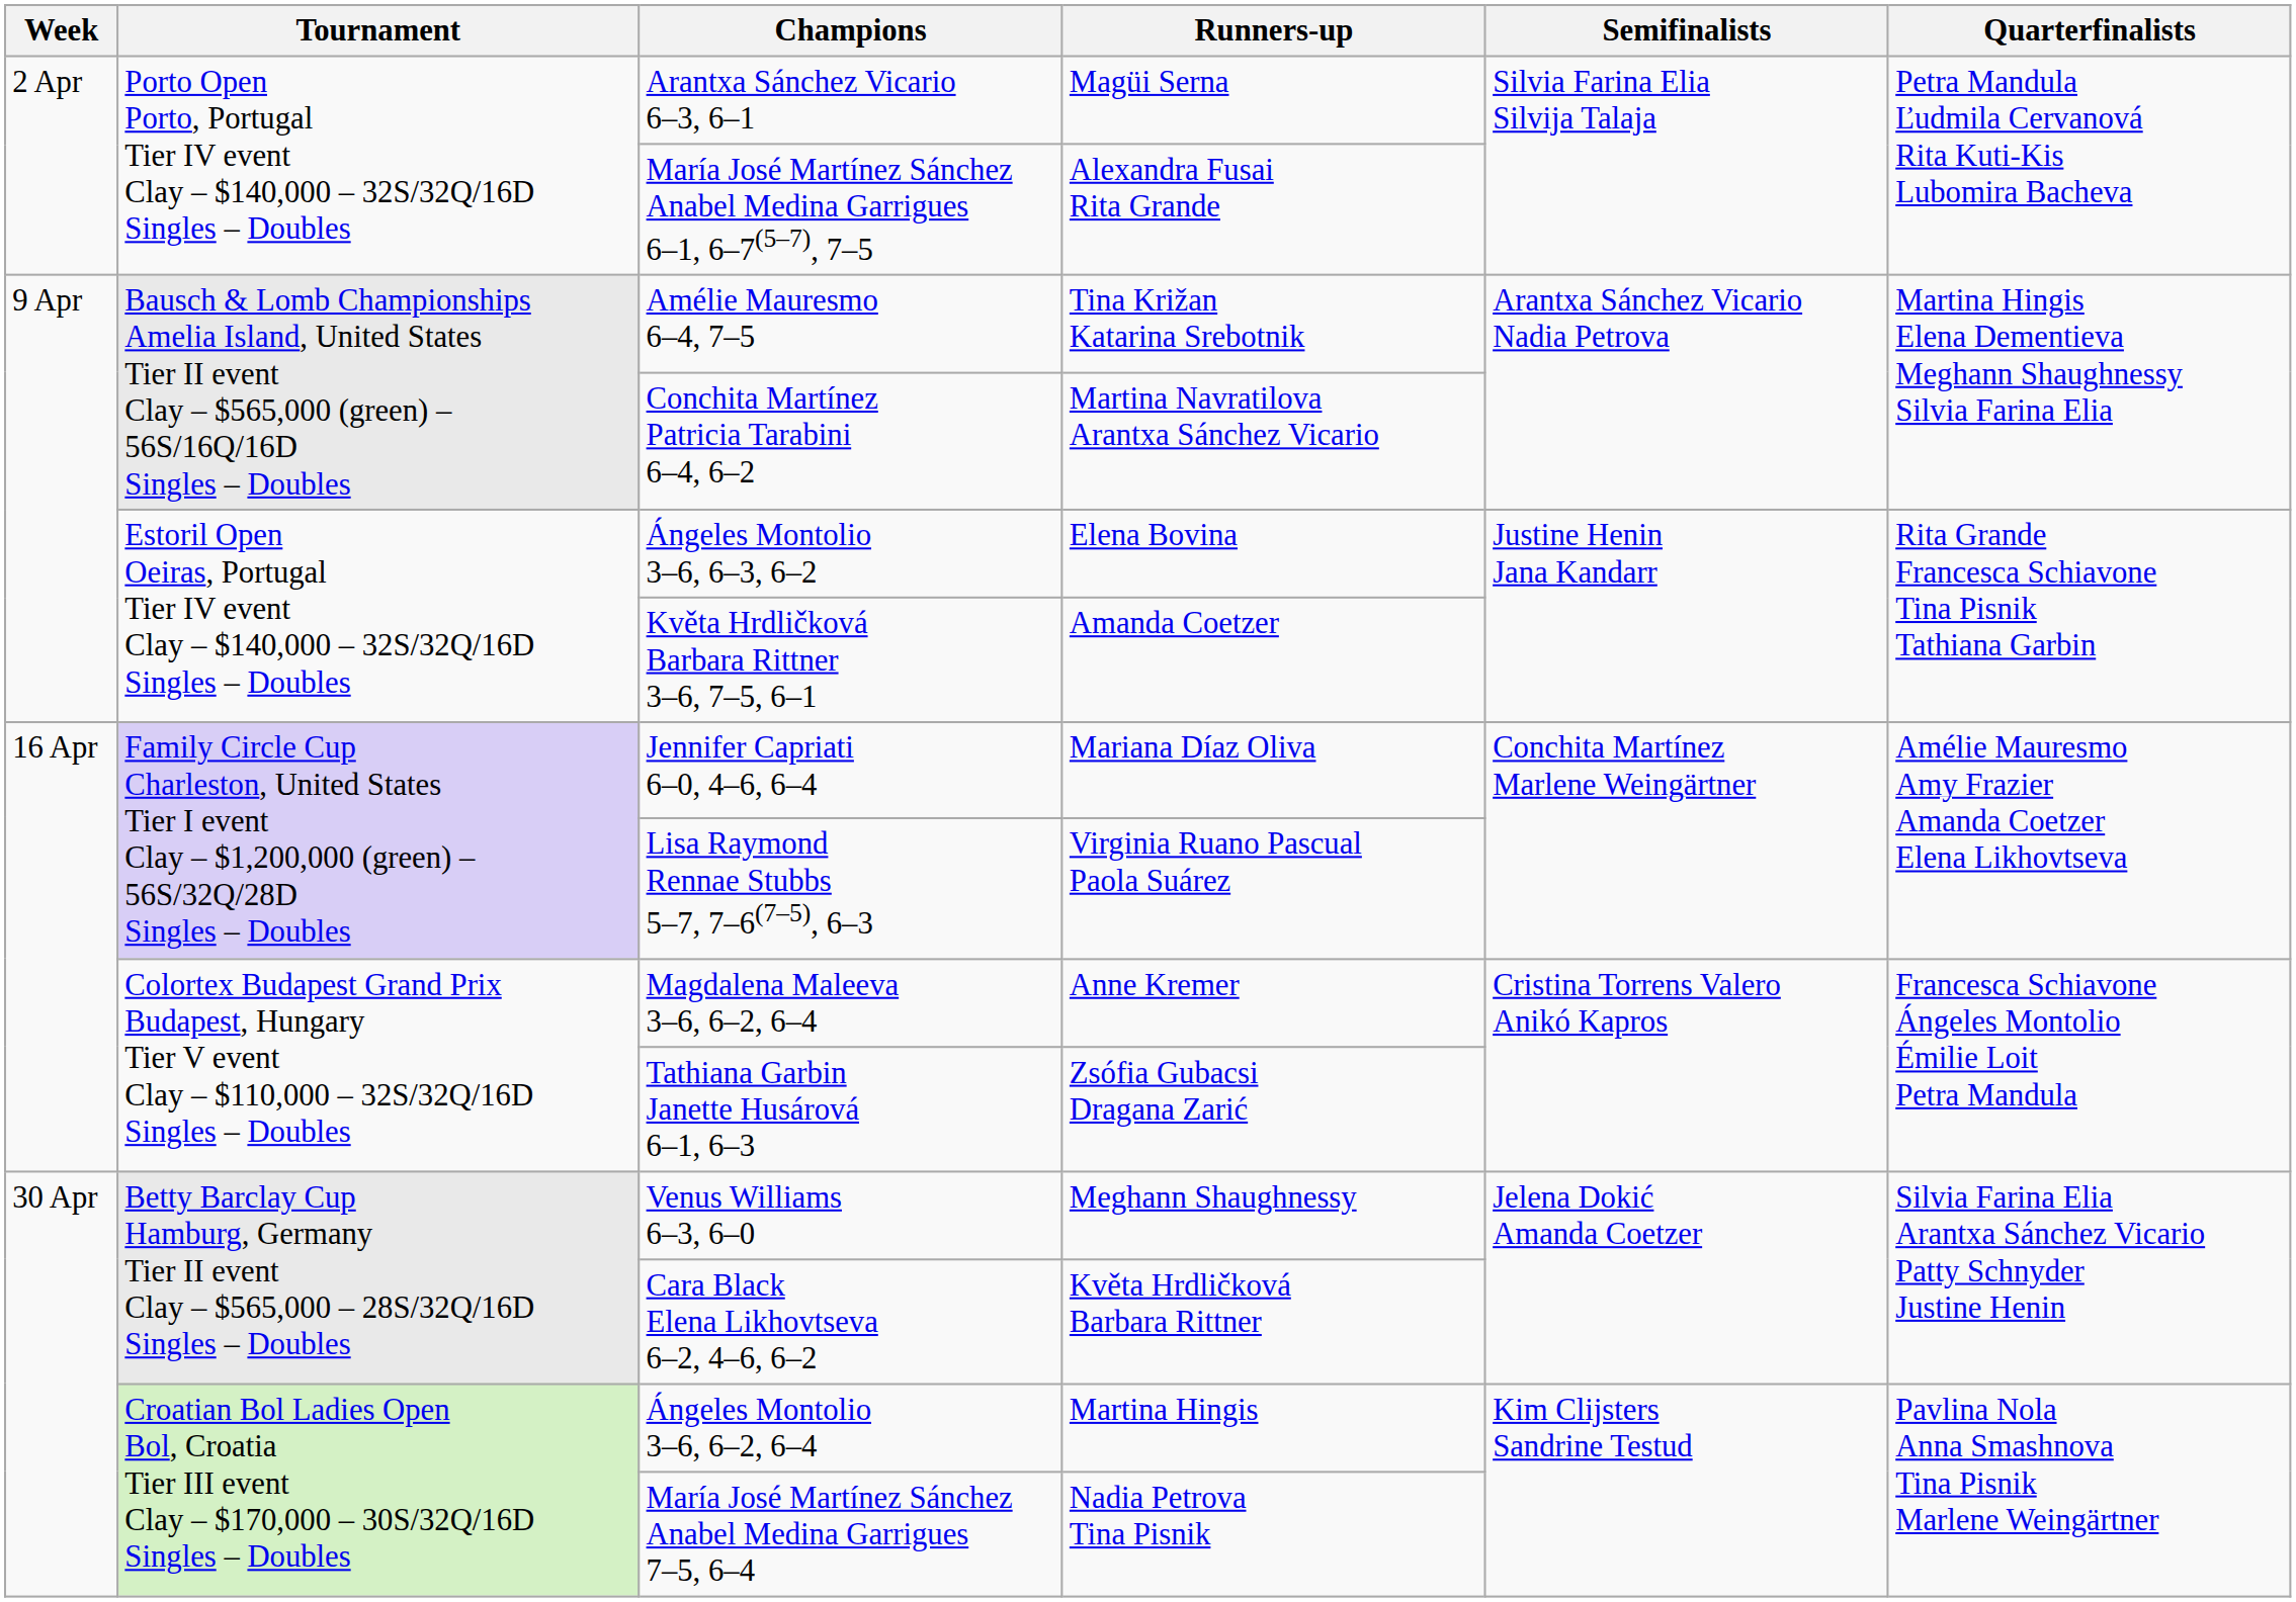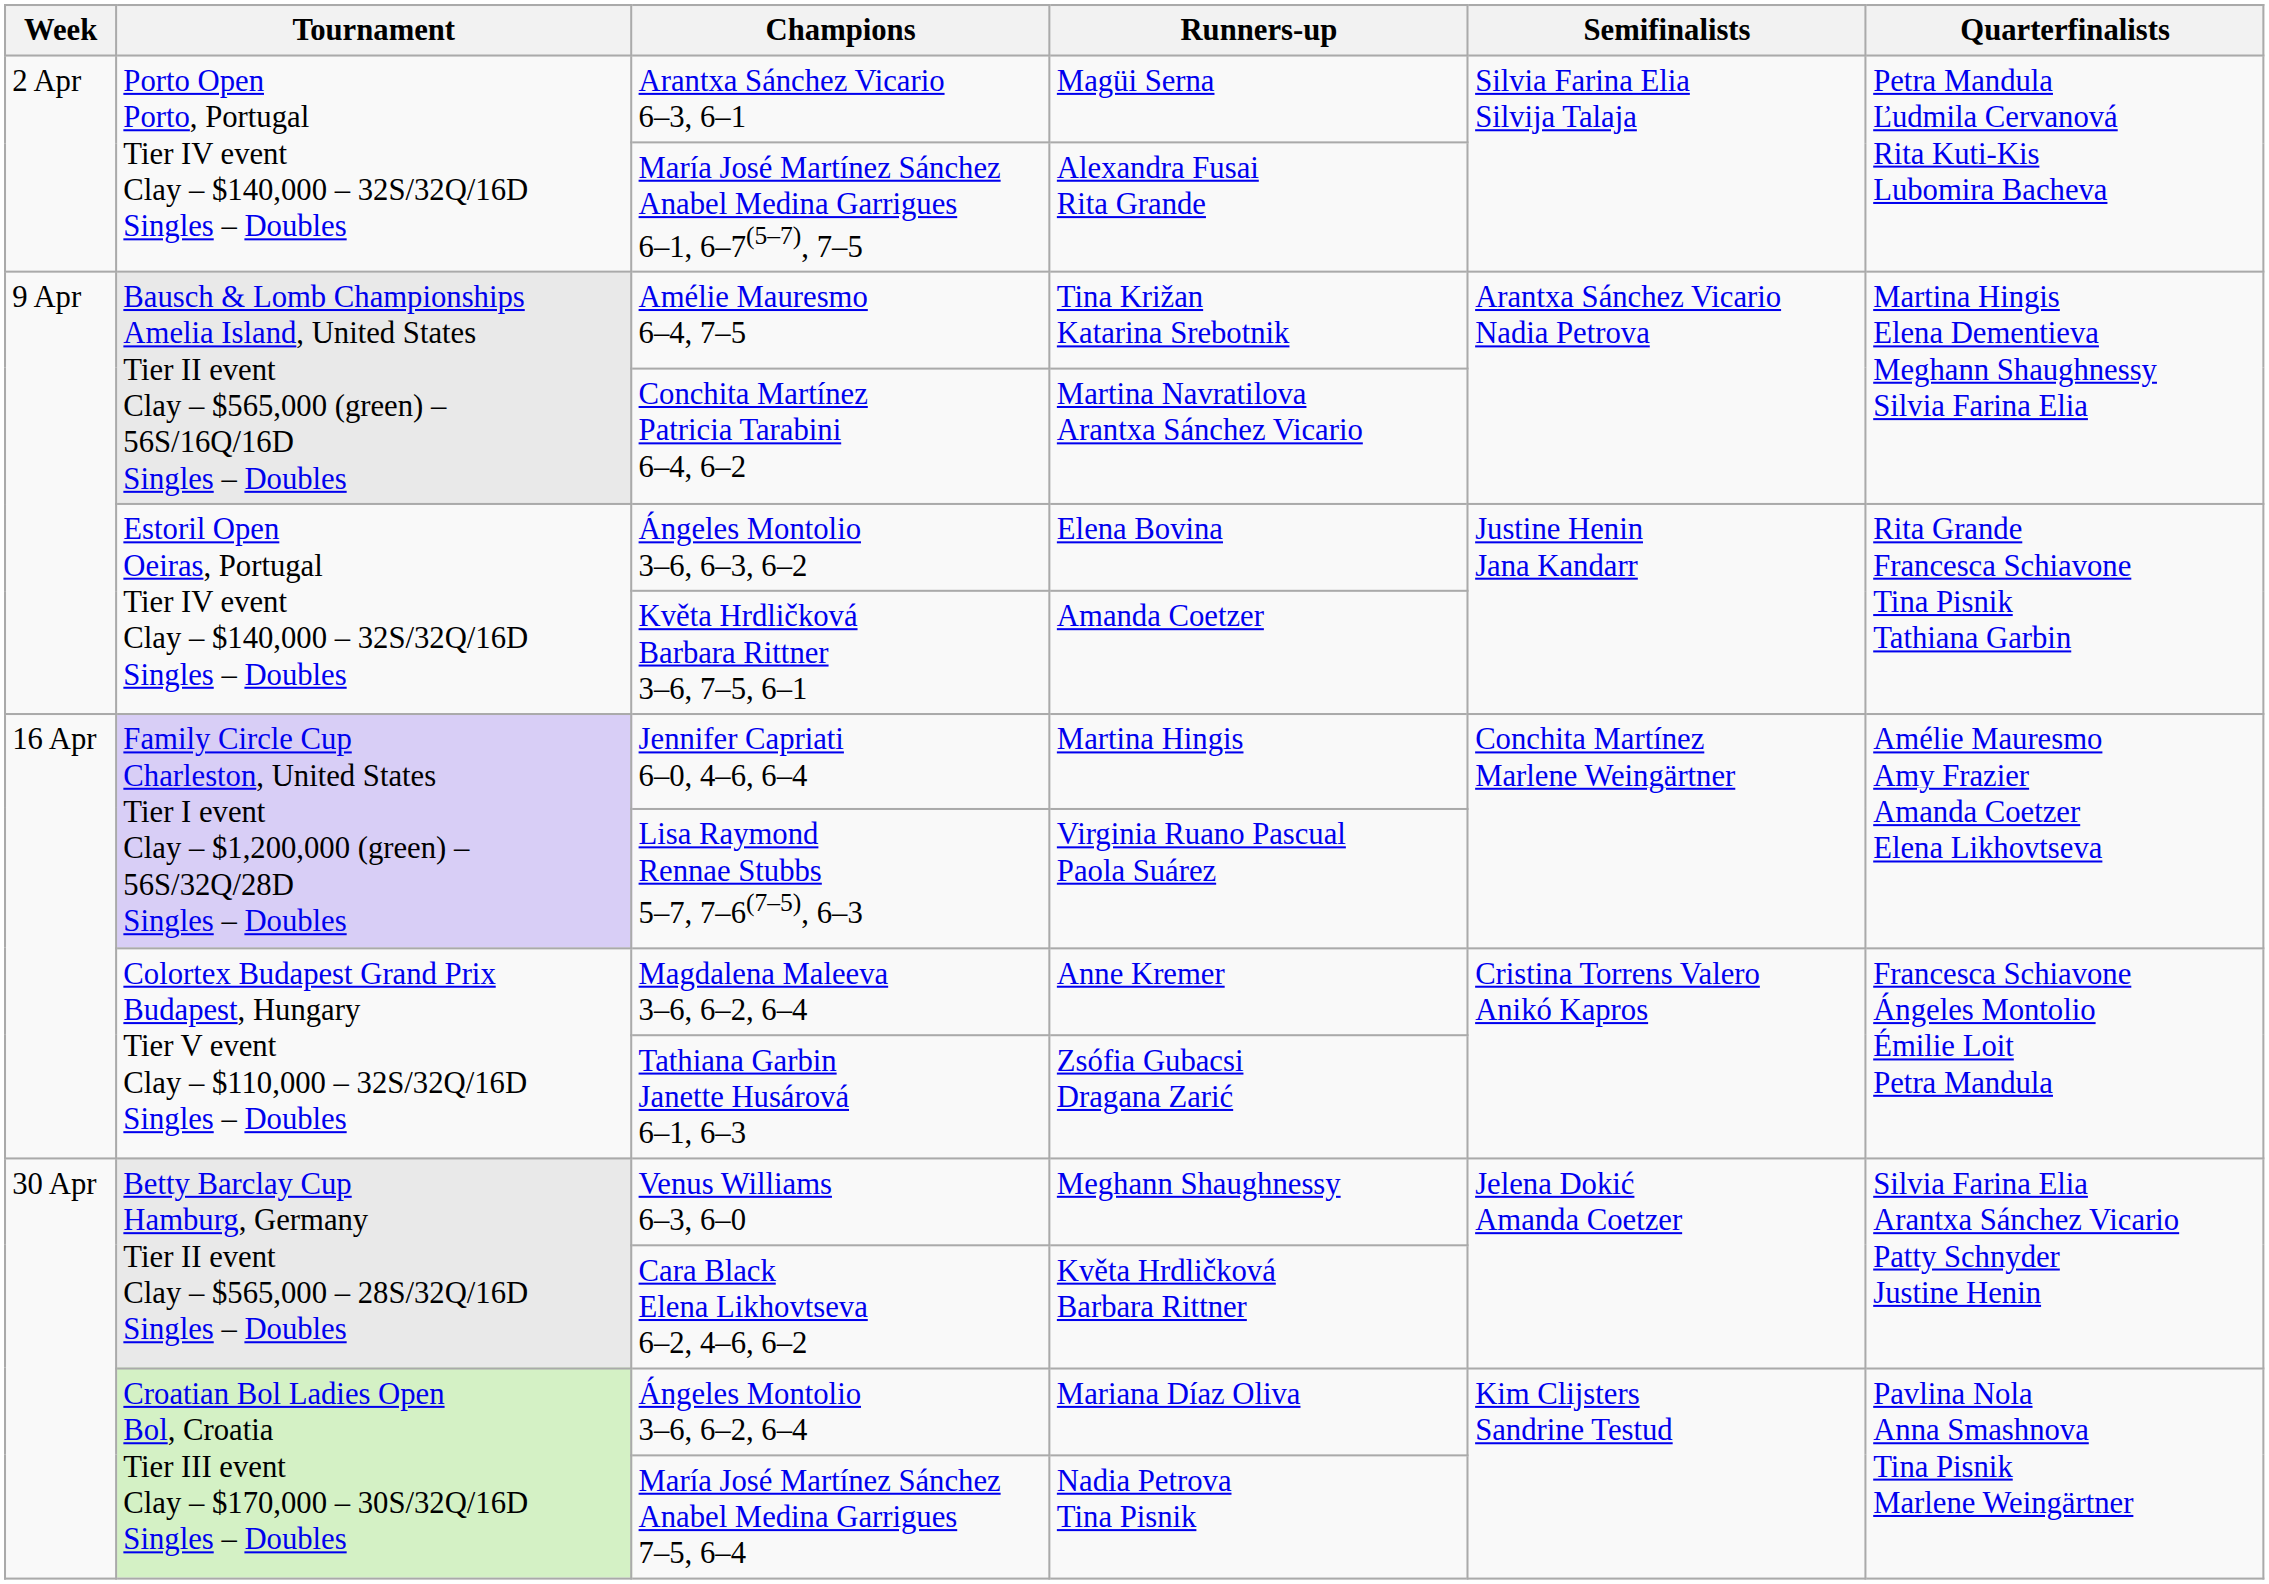 <table class=wikitable style=font-size:95%>
 <tr>
 <th style="width:48px;">Week</th>
 <th style="width:248px;">Tournament</th>
 <th style="width:200px;">Champions</th>
 <th style="width:200px;">Runners-up</th>
 <th style="width:190px;">Semifinalists</th>
 <th style="width:190px;">Quarterfinalists</th>
 </tr>
 <tr valign="top">
 <td rowspan=2>2 Apr</td>
 <td rowspan=2><a href='#'>Porto Open</a><br> <a href='#'>Porto</a>, Portugal <br>Tier IV event <br> Clay – $140,000 – 32S/32Q/16D<br><a href='#'>Singles</a> – <a href='#'>Doubles</a></td>
 <td> <a href='#'>Arantxa Sánchez Vicario</a>  <br> 6–3, 6–1</td>
 <td> <a href='#'>Magüi Serna</a></td>
 <td rowspan=2> <a href='#'>Silvia Farina Elia</a><br> <a href='#'>Silvija Talaja</a></td>
 <td rowspan=2> <a href='#'>Petra Mandula</a>  <br>  <a href='#'>Ľudmila Cervanová</a> <br> <a href='#'>Rita Kuti-Kis</a><br>   <a href='#'>Lubomira Bacheva</a></td>
 </tr>
 <tr valign="top">
 <td> <a href='#'>María José Martínez Sánchez</a> <br>  <a href='#'>Anabel Medina Garrigues</a> <br>6–1, 6–7<sup>(5–7)</sup>, 7–5</td>
 <td> <a href='#'>Alexandra Fusai</a> <br>  <a href='#'>Rita Grande</a></td>
 </tr>
 <tr valign="top">
 <td rowspan=4>9 Apr</td>
 <td rowspan=2 style="background:#e9e9e9;"><a href='#'>Bausch & Lomb Championships</a><br> <a href='#'>Amelia Island</a>, United States <br>Tier II event <br> Clay – $565,000 (green) – 56S/16Q/16D<br><a href='#'>Singles</a> – <a href='#'>Doubles</a></td>
 <td> <a href='#'>Amélie Mauresmo</a>  <br> 6–4, 7–5</td>
 <td> <a href='#'>Tina Križan</a> <br>  <a href='#'>Katarina Srebotnik</a></td>
 <td rowspan=2> <a href='#'>Arantxa Sánchez Vicario</a><br> <a href='#'>Nadia Petrova</a></td>
 <td rowspan=2> <a href='#'>Martina Hingis</a>  <br>  <a href='#'>Elena Dementieva</a> <br> <a href='#'>Meghann Shaughnessy</a><br>   <a href='#'>Silvia Farina Elia</a></td>
 </tr>
 <tr valign="top">
 <td> <a href='#'>Conchita Martínez</a> <br>  <a href='#'>Patricia Tarabini</a> <br>6–4, 6–2</td>
 <td> <a href='#'>Martina Navratilova</a> <br>  <a href='#'>Arantxa Sánchez Vicario</a></td>
 </tr>
 <tr valign="top">
 <td rowspan=2><a href='#'>Estoril Open</a><br> <a href='#'>Oeiras</a>, Portugal <br>Tier IV event <br> Clay – $140,000 – 32S/32Q/16D<br><a href='#'>Singles</a> – <a href='#'>Doubles</a></td>
 <td> <a href='#'>Ángeles Montolio</a> <br> 3–6, 6–3, 6–2</td>
 <td> <a href='#'>Elena Bovina</a></td>
 <td rowspan=2> <a href='#'>Justine Henin</a><br> <a href='#'>Jana Kandarr</a></td>
 <td rowspan=2> <a href='#'>Rita Grande</a>  <br>  <a href='#'>Francesca Schiavone</a> <br> <a href='#'>Tina Pisnik</a><br>   <a href='#'>Tathiana Garbin</a></td>
 </tr>
 <tr valign="top">
 <td> <a href='#'>Květa Hrdličková</a> <br>  <a href='#'>Barbara Rittner</a> <br>3–6, 7–5, 6–1</td>
 <td> <a href='#'>Amanda Coetzer</a></td>
 </tr>
 <tr valign="top">
 <td rowspan=4>16 Apr</td>
 <td rowspan=2 bgcolor=#d8cef6><a href='#'>Family Circle Cup</a><br> <a href='#'>Charleston</a>, United States <br>Tier I event <br> Clay – $1,200,000 (green) – 56S/32Q/28D<br><a href='#'>Singles</a> – <a href='#'>Doubles</a></td>
 <td> <a href='#'>Jennifer Capriati</a>  <br> 6–0, 4–6, 6–4</td>
-<td> <a href='#'>Mariana Díaz Oliva</a></td>
+<td> <a href='#'>Martina Hingis</a></td>
 <td rowspan=2> <a href='#'>Conchita Martínez</a><br> <a href='#'>Marlene Weingärtner</a></td>
 <td rowspan=2> <a href='#'>Amélie Mauresmo</a>  <br>  <a href='#'>Amy Frazier</a> <br> <a href='#'>Amanda Coetzer</a><br>   <a href='#'>Elena Likhovtseva</a></td>
 </tr>
 <tr valign="top">
 <td> <a href='#'>Lisa Raymond</a> <br>  <a href='#'>Rennae Stubbs</a> <br>5–7, 7–6<sup>(7–5)</sup>, 6–3</td>
 <td> <a href='#'>Virginia Ruano Pascual</a> <br>  <a href='#'>Paola Suárez</a></td>
 </tr>
 <tr valign="top">
 <td rowspan=2><a href='#'>Colortex Budapest Grand Prix</a><br> <a href='#'>Budapest</a>, Hungary <br>Tier V event <br> Clay – $110,000 – 32S/32Q/16D<br><a href='#'>Singles</a> – <a href='#'>Doubles</a></td>
 <td> <a href='#'>Magdalena Maleeva</a>  <br> 3–6, 6–2, 6–4</td>
 <td> <a href='#'>Anne Kremer</a></td>
 <td rowspan=2> <a href='#'>Cristina Torrens Valero</a><br> <a href='#'>Anikó Kapros</a></td>
 <td rowspan=2> <a href='#'>Francesca Schiavone</a>  <br>  <a href='#'>Ángeles Montolio</a> <br> <a href='#'>Émilie Loit</a><br>   <a href='#'>Petra Mandula</a></td>
 </tr>
 <tr valign="top">
 <td> <a href='#'>Tathiana Garbin</a> <br>  <a href='#'>Janette Husárová</a> <br>6–1, 6–3</td>
 <td> <a href='#'>Zsófia Gubacsi</a> <br>  <a href='#'>Dragana Zarić</a></td>
 </tr>
 <tr valign="top">
 <td rowspan=4>30 Apr</td>
 <td rowspan=2 style="background:#e9e9e9;"><a href='#'>Betty Barclay Cup</a><br> <a href='#'>Hamburg</a>, Germany <br>Tier II event <br> Clay – $565,000 – 28S/32Q/16D<br><a href='#'>Singles</a> – <a href='#'>Doubles</a></td>
 <td> <a href='#'>Venus Williams</a>  <br> 6–3, 6–0</td>
 <td> <a href='#'>Meghann Shaughnessy</a></td>
 <td rowspan=2> <a href='#'>Jelena Dokić</a><br> <a href='#'>Amanda Coetzer</a></td>
 <td rowspan=2> <a href='#'>Silvia Farina Elia</a>  <br>  <a href='#'>Arantxa Sánchez Vicario</a> <br> <a href='#'>Patty Schnyder</a><br>   <a href='#'>Justine Henin</a></td>
 </tr>
 <tr valign="top">
 <td> <a href='#'>Cara Black</a> <br>  <a href='#'>Elena Likhovtseva</a> <br>6–2, 4–6, 6–2</td>
 <td> <a href='#'>Květa Hrdličková</a> <br>  <a href='#'>Barbara Rittner</a></td>
 </tr>
 <tr valign="top">
 <td rowspan=2 bgcolor=#D4F1C5><a href='#'>Croatian Bol Ladies Open</a><br> <a href='#'>Bol</a>, Croatia <br>Tier III event <br> Clay – $170,000 – 30S/32Q/16D<br><a href='#'>Singles</a> – <a href='#'>Doubles</a></td>
 <td> <a href='#'>Ángeles Montolio</a>  <br> 3–6, 6–2, 6–4</td>
-<td> <a href='#'>Martina Hingis</a></td>
+<td> <a href='#'>Mariana Díaz Oliva</a></td>
 <td rowspan=2> <a href='#'>Kim Clijsters</a><br> <a href='#'>Sandrine Testud</a></td>
 <td rowspan=2> <a href='#'>Pavlina Nola</a>  <br>  <a href='#'>Anna Smashnova</a> <br> <a href='#'>Tina Pisnik</a><br>   <a href='#'>Marlene Weingärtner</a></td>
 </tr>
 <tr valign="top">
 <td> <a href='#'>María José Martínez Sánchez</a> <br>  <a href='#'>Anabel Medina Garrigues</a> <br>7–5, 6–4</td>
 <td> <a href='#'>Nadia Petrova</a> <br>  <a href='#'>Tina Pisnik</a></td>
 </tr>
 </table>
